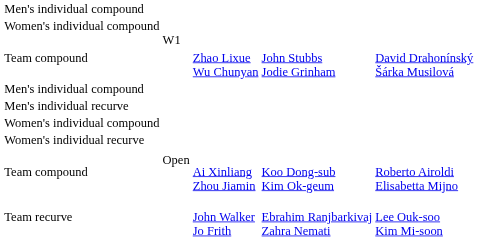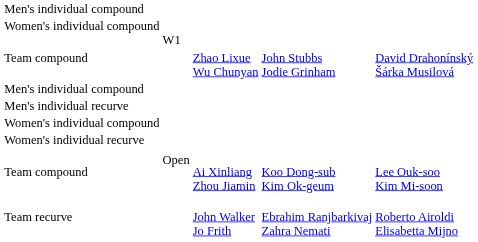 <table>
 <tr>
 <td>Men's individual compound<br></td>
 <td rowspan=3>W1</td>
 <td></td>
 <td></td>
 <td></td>
 </tr>
 <tr>
 <td nowrap>Women's individual compound<br></td>
 <td></td>
 <td></td>
 <td></td>
 </tr>
 <tr>
 <td>Team compound<br></td>
 <td><br><a href='#'>Zhao Lixue</a><br><a href='#'>Wu Chunyan</a></td>
 <td><br><a href='#'>John Stubbs</a><br><a href='#'>Jodie Grinham</a></td>
 <td><br><a href='#'>David Drahonínský</a><br><a href='#'>Šárka Musilová</a></td>
 </tr>
 <tr>
 <td>Men's individual compound<br></td>
 <td rowspan=6>Open</td>
 <td></td>
 <td></td>
 <td></td>
 </tr>
 <tr>
 <td>Men's individual recurve<br></td>
 <td nowrap></td>
 <td></td>
 <td nowrap></td>
 </tr>
 <tr>
 <td>Women's individual compound<br></td>
 <td></td>
 <td></td>
 <td></td>
 </tr>
 <tr>
 <td>Women's individual recurve<br></td>
 <td></td>
 <td></td>
 <td></td>
 </tr>
 <tr>
 <td>Team compound<br></td>
 <td><br><a href='#'>Ai Xinliang</a><br><a href='#'>Zhou Jiamin</a></td>
 <td><br><a href='#'>Koo Dong-sub</a><br><a href='#'>Kim Ok-geum</a></td>
-<td><br><a href='#'>Roberto Airoldi</a><br><a href='#'>Elisabetta Mijno</a></td>
+<td><br><a href='#'>Lee Ouk-soo</a><br><a href='#'>Kim Mi-soon</a></td>
 </tr>
 <tr>
 <td>Team recurve<br></td>
 <td><br><a href='#'>John Walker</a><br><a href='#'>Jo Frith</a></td>
 <td nowrap><br><a href='#'>Ebrahim Ranjbarkivaj</a><br><a href='#'>Zahra Nemati</a></td>
-<td><br><a href='#'>Lee Ouk-soo</a><br><a href='#'>Kim Mi-soon</a></td>
+<td><br><a href='#'>Roberto Airoldi</a><br><a href='#'>Elisabetta Mijno</a></td>
 </tr>
 </table>
